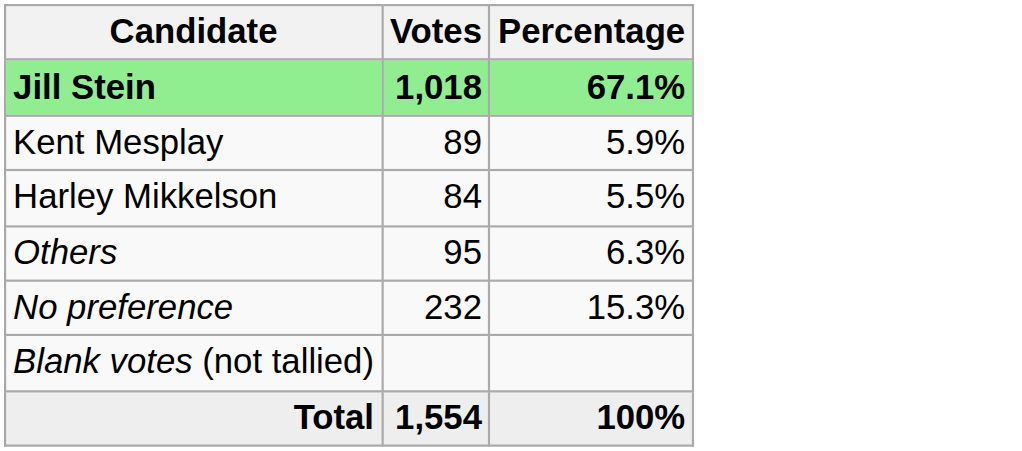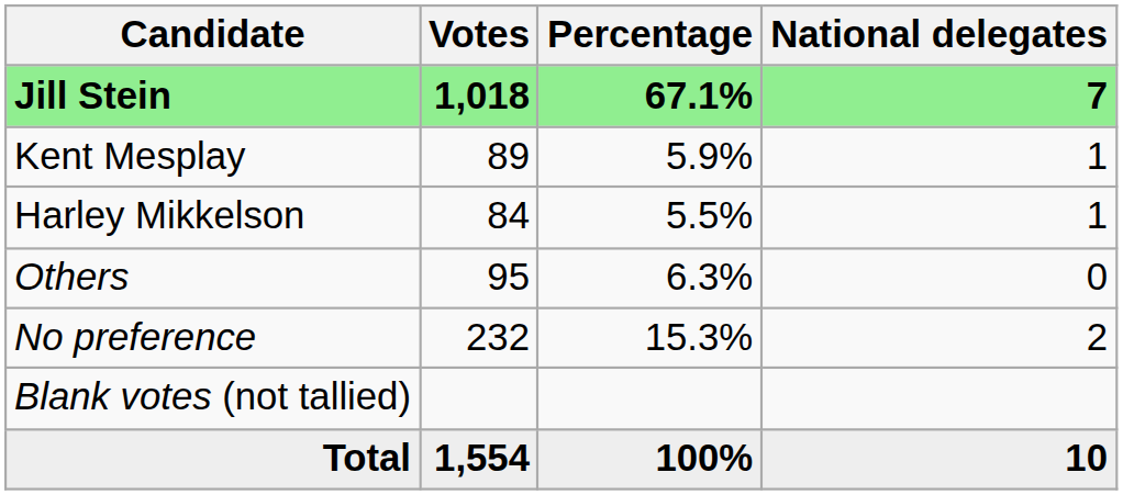 <table class="wikitable" style="text-align:right;">
 <tr>
 <th>Candidate</th>
 <th>Votes</th>
 <th>Percentage</th>
+<th>National delegates</th>
 </tr>
 <tr style="background:lightgreen;">
 <td style="text-align:left;"><strong>Jill Stein</strong></td>
 <td><strong>1,018</strong></td>
 <td><strong>67.1%</strong></td>
+<td><strong>7</strong></td>
 </tr>
 <tr>
 <td style="text-align:left;">Kent Mesplay</td>
 <td>89</td>
 <td>5.9%</td>
+<td>1</td>
 </tr>
 <tr>
 <td style="text-align:left;">Harley Mikkelson</td>
 <td>84</td>
 <td>5.5%</td>
+<td>1</td>
 </tr>
 <tr>
 <td style="text-align:left;"><em>Others</em></td>
 <td>95</td>
 <td>6.3%</td>
+<td>0</td>
 </tr>
 <tr>
 <td style="text-align:left;"><em>No preference</em></td>
 <td>232</td>
 <td>15.3%</td>
+<td>2</td>
 </tr>
 <tr>
 <td style="text-align:left;"><em>Blank votes</em> (not tallied)</td>
+<td></td>
 <td></td>
 <td></td>
 </tr>
 <tr style="background:#eee;">
 <td style="margin-right:0.50px"><strong>Total</strong></td>
 <td style="margin-right:0.50px"><strong>1,554</strong></td>
 <td style="margin-right:0.50px"><strong>100%</strong></td>
+<td style="margin-right:0.50px"><strong>10</strong></td>
 </tr>
 </table>
